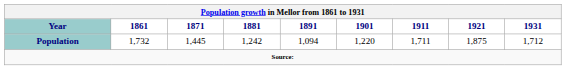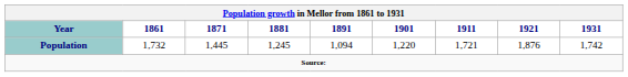 <table class="wikitable" style="font-size:90%; width:70%; border:0; text-align:center; line-height:120%;">
 <tr>
 <th colspan="9" style="text-align:center;font-size:90%;"><a href='#'>Population growth</a> in Mellor from 1861 to 1931</th>
 </tr>
 <tr>
 <th style="background:#9cc; color:navy; height:17px;">Year</th>
 <th style="background:#fff; color:navy;">1861</th>
 <th style="background:#fff; color:navy;">1871</th>
 <th style="background:#fff; color:navy;">1881</th>
 <th style="background:#fff; color:navy;">1891</th>
 <th style="background:#fff; color:navy;">1901</th>
 <th style="background:#fff; color:navy;">1911</th>
 <th style="background:#fff; color:navy;">1921</th>
 <th style="background:#fff; color:navy;">1931</th>
 </tr>
 <tr style="text-align:center;">
 <th style="background:#9cc; color:navy; height:17px;">Population</th>
 <td style="background:#fff; color:black;">1,732</td>
 <td style="background:#fff; color:black;">1,445</td>
-<td style="background:#fff; color:black;">1,242</td>
+<td style="background:#fff; color:black;">1,245</td>
 <td style="background:#fff; color:black;">1,094</td>
 <td style="background:#fff; color:black;">1,220</td>
-<td style="background:#fff; color:black;">1,711</td>
-<td style="background:#fff; color:black;">1,875</td>
-<td style="background:#fff; color:black;">1,712</td>
+<td style="background:#fff; color:black;">1,721</td>
+<td style="background:#fff; color:black;">1,876</td>
+<td style="background:#fff; color:black;">1,742</td>
 </tr>
 <tr>
 <td colspan="9" style="text-align:center;font-size:90%;"><small><strong>Source: </strong></small></td>
 </tr>
 </table>
